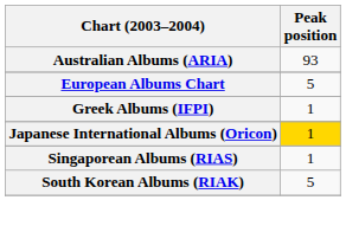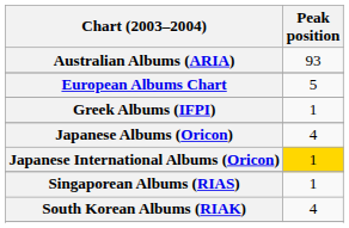 <table class="wikitable sortable plainrowheaders" style="text-align:center">
 <tr>
 <th scope="col">Chart (2003–2004)</th>
 <th scope="col">Peak<br>position</th>
 </tr>
 <tr>
 <th scope="row">Australian Albums (<a href='#'>ARIA</a>)</th>
 <td>93</td>
 </tr>
 <tr>
 </tr>
 <tr>
 </tr>
 <tr>
 </tr>
 <tr>
 </tr>
 <tr>
 <th scope="row"><a href='#'>European Albums Chart</a></th>
 <td>5</td>
 </tr>
 <tr>
 </tr>
 <tr>
 </tr>
 <tr>
 <th scope="row">Greek Albums (<a href='#'>IFPI</a>)</th>
 <td>1</td>
 </tr>
 <tr>
 </tr>
 <tr>
 </tr>
 <tr>
+<th scope="row">Japanese Albums (<a href='#'>Oricon</a>)</th>
+<td>4</td>
+</tr>
+<tr>
 <th scope="row">Japanese International Albums (<a href='#'>Oricon</a>)</th>
 <td style="background: gold;">1</td>
 </tr>
 <tr>
 </tr>
 <tr>
 </tr>
 <tr>
 <th scope="row">Singaporean Albums (<a href='#'>RIAS</a>)</th>
 <td style="text-align:center;">1</td>
 </tr>
 <tr>
 <th scope="row">South Korean Albums (<a href='#'>RIAK</a>)</th>
-<td align="center">5</td>
+<td align="center">4</td>
 </tr>
 <tr>
 </tr>
 <tr>
 </tr>
 <tr>
 </tr>
 </table>
